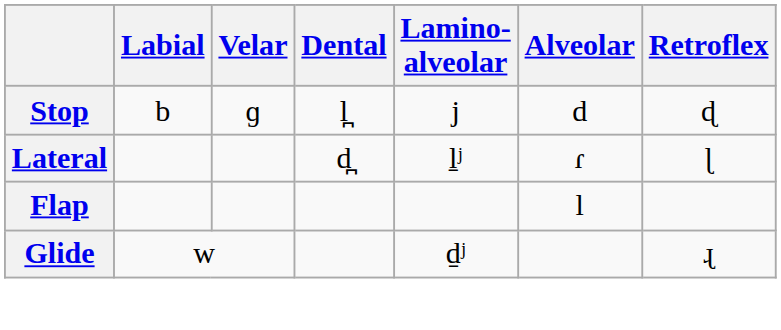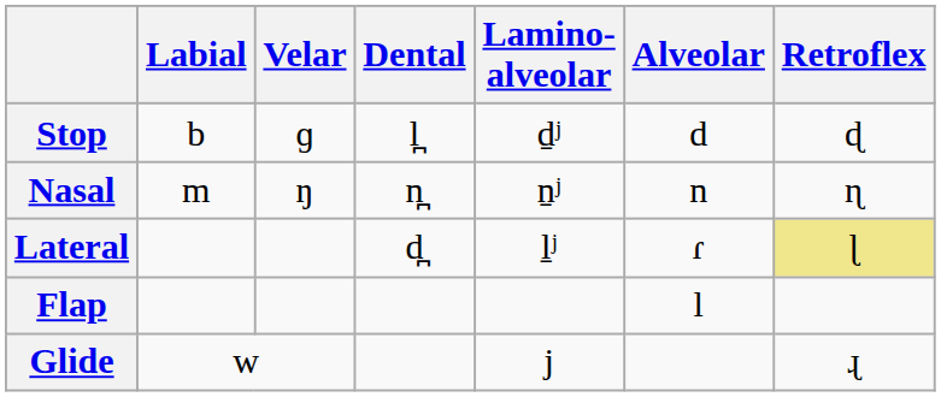 <table class="IPA wikitable">
 <tr>
 <th></th>
 <th><a href='#'>Labial</a></th>
 <th><a href='#'>Velar</a></th>
 <th><a href='#'>Dental</a></th>
 <th><a href='#'>Lamino-<br>alveolar</a></th>
 <th><a href='#'>Alveolar</a></th>
 <th><a href='#'>Retroflex</a></th>
 </tr>
 <tr style="text-align: center;">
 <th><a href='#'>Stop</a></th>
 <td>b</td>
 <td>ɡ</td>
 <td>l̪</td>
-<td>j</td>
+<td>d̠ʲ</td>
 <td>d</td>
 <td>ɖ</td>
+</tr>
+<tr style="text-align: center;">
+<th><a href='#'>Nasal</a></th>
+<td>m</td>
+<td>ŋ</td>
+<td>n̪</td>
+<td>n̠ʲ</td>
+<td>n</td>
+<td>ɳ</td>
 </tr>
 <tr style="text-align: center;">
 <th><a href='#'>Lateral</a></th>
 <td></td>
 <td></td>
 <td>d̪</td>
 <td>l̠ʲ</td>
 <td>ɾ</td>
-<td>ɭ</td>
+<td style="background: khaki;">ɭ</td>
 </tr>
 <tr style="text-align: center;">
 <th><a href='#'>Flap</a></th>
 <td></td>
 <td></td>
 <td></td>
 <td></td>
 <td>l</td>
 <td></td>
 </tr>
 <tr style="text-align: center;">
 <th><a href='#'>Glide</a></th>
 <td colspan="2">w</td>
 <td></td>
-<td>d̠ʲ</td>
+<td>j</td>
 <td></td>
 <td>ɻ</td>
 </tr>
 </table>
